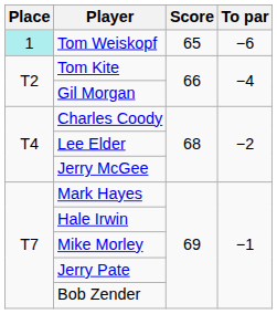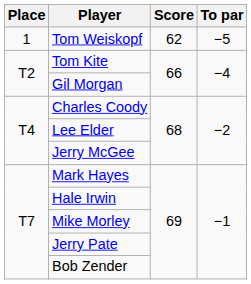 <table class=wikitable>
 <tr>
 <th>Place</th>
 <th>Player</th>
 <th>Score</th>
 <th>To par</th>
 </tr>
 <tr>
-<td align=center style="background: paleturquoise;">1</td>
+<td align=center>1</td>
 <td> <a href='#'>Tom Weiskopf</a></td>
-<td align=center>65</td>
-<td align=center>−6</td>
+<td align=center>62</td>
+<td align=center>−5</td>
 </tr>
 <tr>
 <td rowspan=2 align=center>T2</td>
 <td> <a href='#'>Tom Kite</a></td>
 <td rowspan=2 align=center>66</td>
 <td rowspan=2 align=center>−4</td>
 </tr>
 <tr>
 <td> <a href='#'>Gil Morgan</a></td>
 </tr>
 <tr>
 <td rowspan=3 align=center>T4</td>
 <td> <a href='#'>Charles Coody</a></td>
 <td rowspan=3 align=center>68</td>
 <td rowspan=3 align=center>−2</td>
 </tr>
 <tr>
 <td> <a href='#'>Lee Elder</a></td>
 </tr>
 <tr>
 <td> <a href='#'>Jerry McGee</a></td>
 </tr>
 <tr>
 <td rowspan=5 align=center>T7</td>
 <td> <a href='#'>Mark Hayes</a></td>
 <td rowspan=5 align=center>69</td>
 <td rowspan=5 align=center>−1</td>
 </tr>
 <tr>
 <td> <a href='#'>Hale Irwin</a></td>
 </tr>
 <tr>
 <td> <a href='#'>Mike Morley</a></td>
 </tr>
 <tr>
 <td> <a href='#'>Jerry Pate</a></td>
 </tr>
 <tr>
 <td> Bob Zender</td>
 </tr>
 </table>
